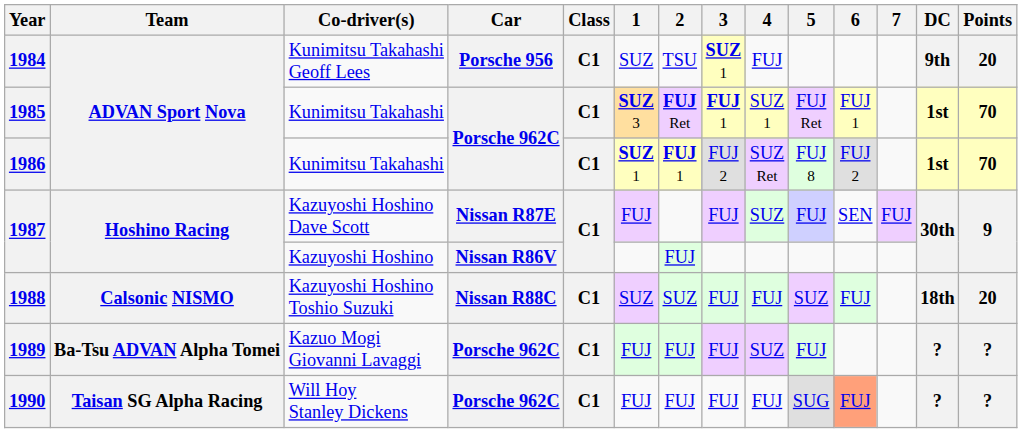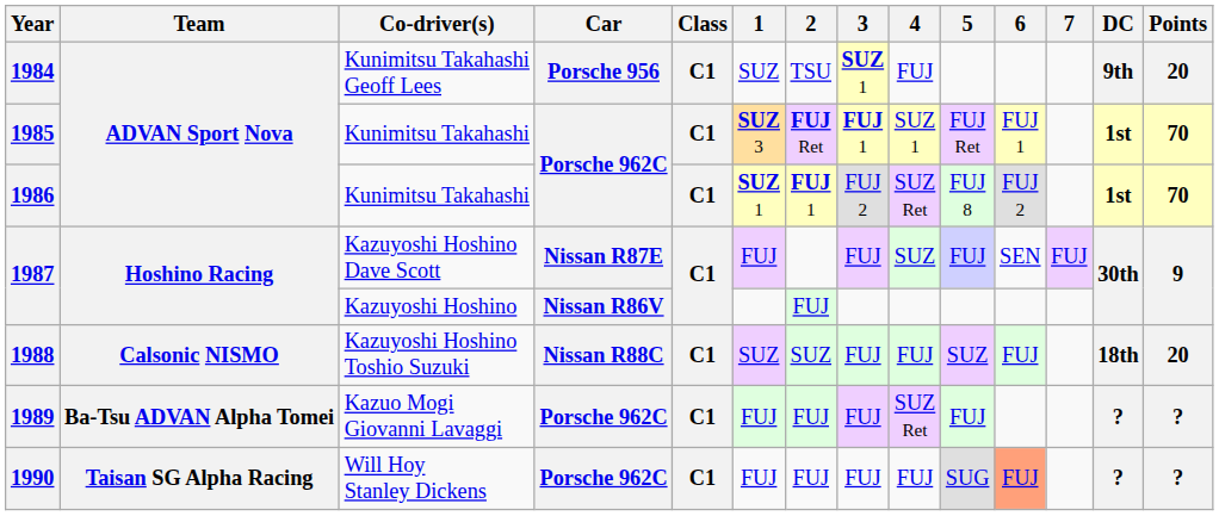 <table class="wikitable" style="text-align:center; font-size:90%">
 <tr>
 <th>Year</th>
 <th>Team</th>
 <th>Co-driver(s)</th>
 <th>Car</th>
 <th>Class</th>
 <th>1</th>
 <th>2</th>
 <th>3</th>
 <th>4</th>
 <th>5</th>
 <th>6</th>
 <th>7</th>
 <th>DC</th>
 <th>Points</th>
 </tr>
 <tr>
 <th><a href='#'>1984</a></th>
 <th rowspan="3"><a href='#'>ADVAN Sport</a> <a href='#'>Nova</a></th>
 <td align="left"> <a href='#'>Kunimitsu Takahashi</a><br> <a href='#'>Geoff Lees</a></td>
 <th><a href='#'>Porsche 956</a></th>
 <th>C1</th>
 <td><a href='#'>SUZ</a></td>
 <td><a href='#'>TSU</a></td>
 <td bgcolor="#FFFFBF"><strong><a href='#'>SUZ</a></strong><br><small>1</small></td>
 <td><a href='#'>FUJ</a></td>
 <td></td>
 <td></td>
 <td></td>
 <th>9th</th>
 <th>20</th>
 </tr>
 <tr>
 <th><a href='#'>1985</a></th>
 <td align="left"> <a href='#'>Kunimitsu Takahashi</a></td>
 <th rowspan=2><a href='#'>Porsche 962C</a></th>
 <th>C1</th>
 <td bgcolor="#FFDF9F"><strong><a href='#'>SUZ</a></strong><br><small>3</small></td>
 <td bgcolor="#EFCFFF"><strong><a href='#'>FUJ</a></strong><br><small>Ret</small></td>
 <td bgcolor="#FFFFBF"><strong><a href='#'>FUJ</a></strong><br><small>1</small></td>
 <td bgcolor="#FFFFBF"><a href='#'>SUZ</a><br><small>1</small></td>
 <td bgcolor="#EFCFFF"><a href='#'>FUJ</a><br><small>Ret</small></td>
 <td bgcolor="#FFFFBF"><a href='#'>FUJ</a><br><small>1</small></td>
 <td></td>
 <td bgcolor="#FFFFBF"><strong>1st</strong></td>
 <td bgcolor="#FFFFBF"><strong>70</strong></td>
 </tr>
 <tr>
 <th><a href='#'>1986</a></th>
 <td align="left"> <a href='#'>Kunimitsu Takahashi</a></td>
 <th>C1</th>
 <td bgcolor="#FFFFBF"><strong><a href='#'>SUZ</a></strong><br><small>1</small></td>
 <td bgcolor="#FFFFBF"><strong><a href='#'>FUJ</a></strong><br><small>1</small></td>
 <td bgcolor="#DFDFDF"><a href='#'>FUJ</a><br><small>2</small></td>
 <td bgcolor="#EFCFFF"><a href='#'>SUZ</a><br><small>Ret</small></td>
 <td bgcolor="#DFFFDF"><a href='#'>FUJ</a><br><small>8</small></td>
 <td bgcolor="#DFDFDF"><a href='#'>FUJ</a><br><small>2</small></td>
 <td></td>
 <td bgcolor="#FFFFBF"><strong>1st</strong></td>
 <td bgcolor="#FFFFBF"><strong>70</strong></td>
 </tr>
 <tr>
 <th rowspan="2"><a href='#'>1987</a></th>
 <th rowspan="2"><a href='#'>Hoshino Racing</a></th>
 <td align="left"> <a href='#'>Kazuyoshi Hoshino</a><br> <a href='#'>Dave Scott</a></td>
 <th><a href='#'>Nissan R87E</a></th>
 <th rowspan="2">C1</th>
 <td bgcolor="#EFCFFF"><a href='#'>FUJ</a><br></td>
 <td></td>
 <td bgcolor="#EFCFFF"><a href='#'>FUJ</a><br></td>
 <td bgcolor="#DFFFDF"><a href='#'>SUZ</a><br></td>
 <td bgcolor="#CFD0FF"><a href='#'>FUJ</a><br></td>
 <td><a href='#'>SEN</a><br></td>
 <td bgcolor="#EFCFFF"><a href='#'>FUJ</a><br></td>
 <th rowspan="2">30th</th>
 <th rowspan="2">9</th>
 </tr>
 <tr>
 <td align="left"> <a href='#'>Kazuyoshi Hoshino</a></td>
 <th><a href='#'>Nissan R86V</a></th>
 <td></td>
 <td bgcolor="#DFFFDF"><a href='#'>FUJ</a><br></td>
 <td></td>
 <td></td>
 <td></td>
 <td></td>
 <td></td>
 </tr>
 <tr>
 <th><a href='#'>1988</a></th>
 <th><a href='#'>Calsonic</a> <a href='#'>NISMO</a></th>
 <td align="left"> <a href='#'>Kazuyoshi Hoshino</a><br> <a href='#'>Toshio Suzuki</a></td>
 <th><a href='#'>Nissan R88C</a></th>
 <th>C1</th>
 <td bgcolor="#EFCFFF"><a href='#'>SUZ</a><br></td>
 <td bgcolor="#DFFFDF"><a href='#'>SUZ</a><br></td>
 <td bgcolor="#DFFFDF"><a href='#'>FUJ</a><br></td>
 <td bgcolor="#DFFFDF"><a href='#'>FUJ</a><br></td>
 <td bgcolor="#EFCFFF"><a href='#'>SUZ</a><br></td>
 <td bgcolor="#DFFFDF"><a href='#'>FUJ</a><br></td>
 <td></td>
 <th>18th</th>
 <th>20</th>
 </tr>
 <tr>
 <th><a href='#'>1989</a></th>
 <th>Ba-Tsu <a href='#'>ADVAN</a> Alpha Tomei</th>
 <td align="left"> <a href='#'>Kazuo Mogi</a><br> <a href='#'>Giovanni Lavaggi</a></td>
 <th><a href='#'>Porsche 962C</a></th>
 <th>C1</th>
 <td bgcolor="#DFFFDF"><a href='#'>FUJ</a><br></td>
 <td bgcolor="#DFFFDF"><a href='#'>FUJ</a><br></td>
 <td bgcolor="#EFCFFF"><a href='#'>FUJ</a><br></td>
-<td bgcolor="#EFCFFF"><a href='#'>SUZ</a><br></td>
+<td bgcolor="#EFCFFF"><a href='#'>SUZ</a><br><small>Ret</small></td>
 <td bgcolor="#DFFFDF"><a href='#'>FUJ</a><br></td>
 <td></td>
 <td></td>
 <th>?</th>
 <th>?</th>
 </tr>
 <tr>
 <th><a href='#'>1990</a></th>
 <th><a href='#'>Taisan</a> SG Alpha Racing</th>
 <td align="left"> <a href='#'>Will Hoy</a><br> <a href='#'>Stanley Dickens</a></td>
 <th><a href='#'>Porsche 962C</a></th>
 <th>C1</th>
 <td><a href='#'>FUJ</a><br></td>
 <td><a href='#'>FUJ</a><br></td>
 <td><a href='#'>FUJ</a><br></td>
 <td><a href='#'>FUJ</a></td>
 <td bgcolor="#DFDFDF"><a href='#'>SUG</a><br></td>
 <td style="background: lightsalmon;"><a href='#'>FUJ</a><br></td>
 <td></td>
 <th>?</th>
 <th>?</th>
 </tr>
 </table>
